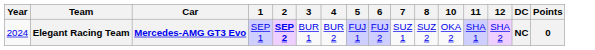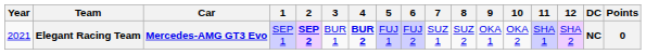 <table class="wikitable" style="text-align:center; font-size:85%">
 <tr>
 <th>Year</th>
 <th>Team</th>
 <th>Car</th>
 <th>1</th>
 <th>2</th>
 <th>3</th>
 <th>4</th>
 <th>5</th>
 <th>6</th>
 <th>7</th>
 <th>8</th>
+<th>9</th>
 <th>10</th>
 <th>11</th>
 <th>12</th>
 <th>DC</th>
 <th>Points</th>
 </tr>
 <tr>
-<td><a href='#'>2024</a></td>
+<td><a href='#'>2021</a></td>
 <th>Elegant Racing Team</th>
 <th><a href='#'>Mercedes-AMG GT3 Evo</a></th>
 <td style="background:#cfcfff;"><a href='#'>SEP<br>1</a><br></td>
 <td style="background:#efcfff;"><strong><a href='#'>SEP<br>2</a><br></strong></td>
 <td style="background:#;"><a href='#'>BUR<br>1</a><br></td>
-<td style="background:#;"><a href='#'>BUR<br>2</a><br></td>
+<td style="background:#;"><strong><a href='#'>BUR<br>2</a><br></strong></td>
 <td style="background:#cfcfff;"><a href='#'>FUJ<br>1</a><br></td>
 <td style="background:#cfcfff;"><a href='#'>FUJ<br>2</a><br></td>
 <td style="background:#;"><a href='#'>SUZ<br>1</a><br></td>
 <td style="background:#;"><a href='#'>SUZ<br>2</a><br></td>
+<td style="background:#;"><a href='#'>OKA<br>1</a></td>
 <td style="background:#;"><a href='#'>OKA<br>2</a></td>
 <td style="background:#CFCFFF;"><a href='#'>SHA<br>1</a><br></td>
 <td style="background:#EFCFFF;"><a href='#'>SHA<br>2</a><br></td>
 <th style="background:#;">NC</th>
 <th style="background:#;">0</th>
 </tr>
 </table>
